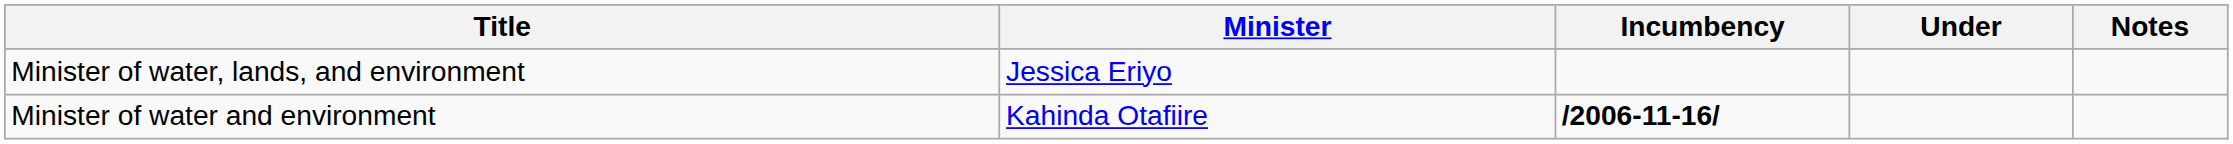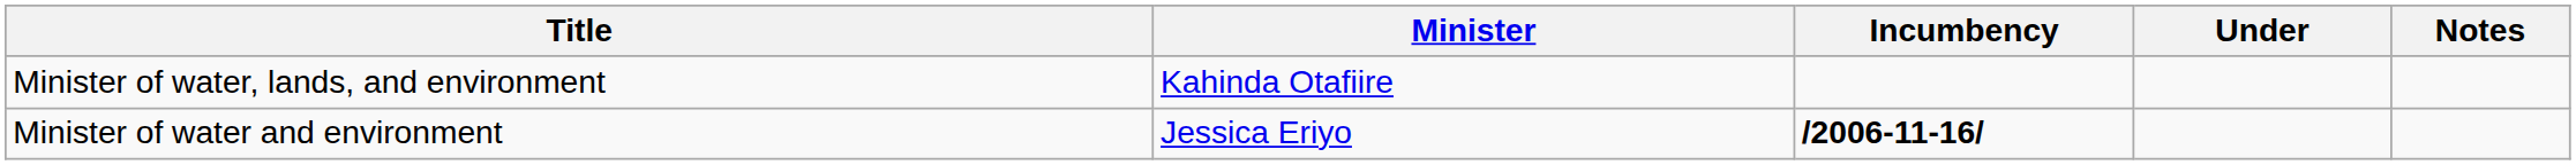 <table class="wikitable" style="width:100%;">
 <tr>
 <th>Title</th>
 <th style="width:25%;"><a href='#'>Minister</a></th>
 <th style="width:160px;">Incumbency</th>
 <th style="width:10%;">Under</th>
 <th style="width:7%;">Notes</th>
 </tr>
 <tr>
 <td>Minister of water, lands, and environment</td>
-<td><a href='#'>Jessica Eriyo</a></td>
+<td><a href='#'>Kahinda Otafiire</a></td>
 <td></td>
 <td></td>
 <td></td>
 </tr>
 <tr>
 <td>Minister of water and environment</td>
-<td><a href='#'>Kahinda Otafiire</a></td>
+<td><a href='#'>Jessica Eriyo</a></td>
 <td><strong>/2006-11-16/</strong></td>
 <td></td>
 <td></td>
 </tr>
 </table>
